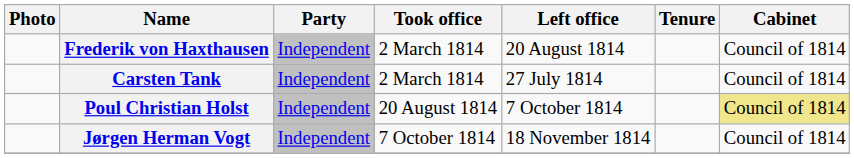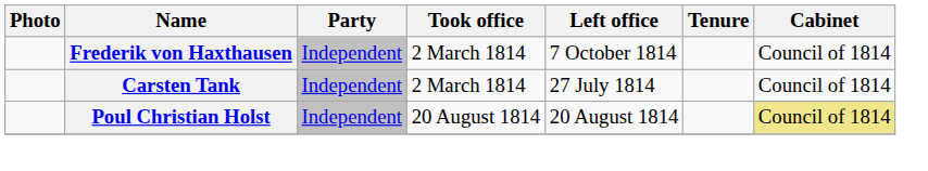 <table class="wikitable plainrowheaders sortable">
 <tr>
 <th scope=col class=unsortable>Photo</th>
 <th scope=col>Name</th>
 <th scope=col>Party</th>
 <th scope=col>Took office</th>
 <th scope=col>Left office</th>
 <th scope=col>Tenure</th>
 <th scope=col>Cabinet</th>
 </tr>
 <tr>
 <td align=center></td>
 <th scope=row><a href='#'>Frederik von Haxthausen</a></th>
 <td style="background:#C0C0C0"><a href='#'>Independent</a></td>
 <td>2 March 1814</td>
-<td>20 August 1814</td>
+<td>7 October 1814</td>
 <td></td>
 <td>Council of 1814</td>
 </tr>
 <tr>
 <td align=center></td>
 <th scope=row><a href='#'>Carsten Tank</a></th>
 <td style="background:#C0C0C0"><a href='#'>Independent</a></td>
 <td>2 March 1814</td>
 <td>27 July 1814</td>
 <td></td>
 <td>Council of 1814</td>
 </tr>
 <tr>
 <td align=center></td>
 <th scope=row><a href='#'>Poul Christian Holst</a></th>
 <td style="background:#C0C0C0"><a href='#'>Independent</a></td>
 <td>20 August 1814</td>
-<td>7 October 1814</td>
+<td>20 August 1814</td>
 <td></td>
 <td style="background: khaki;">Council of 1814</td>
 </tr>
 <tr>
-<td align=center></td>
-<th scope=row><a href='#'>Jørgen Herman Vogt</a></th>
-<td style="background:#C0C0C0"><a href='#'>Independent</a></td>
-<td>7 October 1814</td>
-<td>18 November 1814</td>
-<td></td>
-<td>Council of 1814</td>
-</tr>
-<tr>
 </tr>
 </table>
